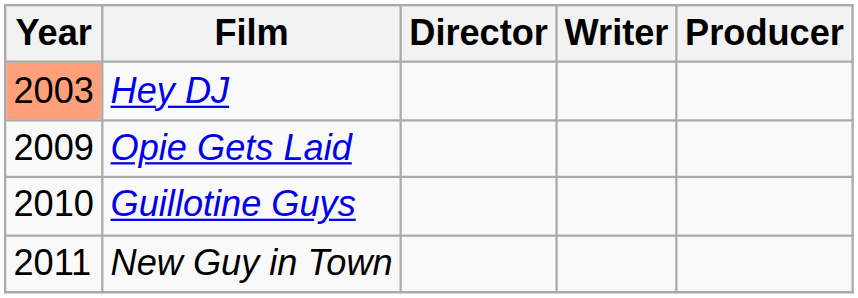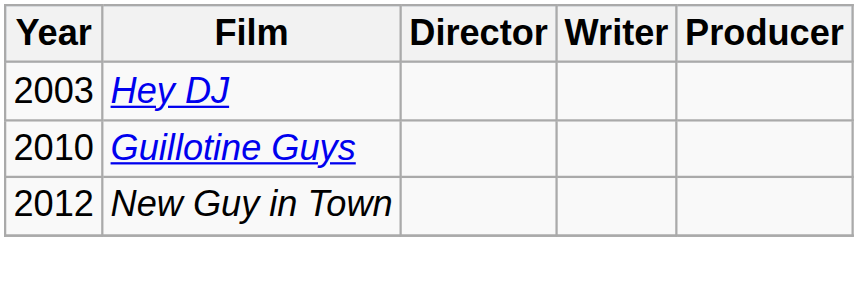 <table class="wikitable">
 <tr style="background:#b0c4de; text-align:center;">
 <th>Year</th>
 <th>Film</th>
 <th>Director</th>
 <th>Writer</th>
 <th>Producer</th>
 </tr>
 <tr>
-<td style="background: lightsalmon;">2003</td>
+<td>2003</td>
 <td><em><a href='#'>Hey DJ</a></em></td>
-<td></td>
-<td></td>
-<td></td>
-</tr>
-<tr>
-<td>2009</td>
-<td><em><a href='#'>Opie Gets Laid</a></em></td>
 <td></td>
 <td></td>
 <td></td>
 </tr>
 <tr>
 <td>2010</td>
 <td><em><a href='#'>Guillotine Guys</a></em></td>
 <td></td>
 <td></td>
 <td></td>
 </tr>
 <tr>
-<td>2011</td>
+<td>2012</td>
 <td><em>New Guy in Town</em></td>
 <td></td>
 <td></td>
 <td></td>
 </tr>
 <tr>
 </tr>
 </table>
